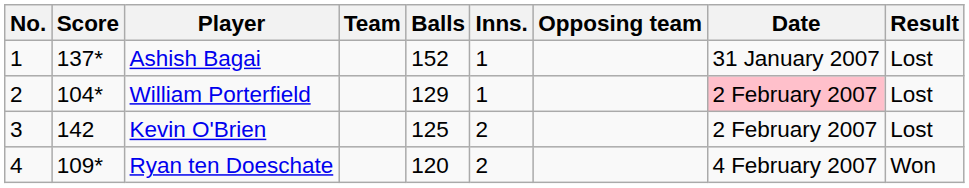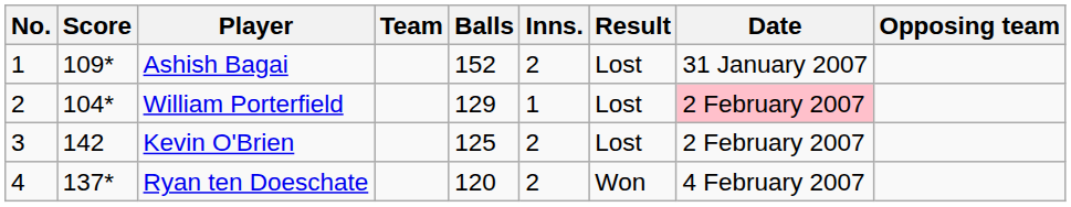 <table class="wikitable sortable" style="font-size:95%">
 <tr>
 <th>No.</th>
 <th>Score</th>
 <th>Player</th>
 <th>Team</th>
 <th>Balls</th>
 <th>Inns.</th>
+<th>Result</th>
+<th>Date</th>
 <th>Opposing team</th>
-<th>Date</th>
-<th>Result</th>
 </tr>
 <tr>
 <td>1</td>
-<td>137*</td>
+<td>109*</td>
 <td><a href='#'>Ashish Bagai</a></td>
 <td></td>
 <td>152</td>
-<td>1</td>
+<td>2</td>
+<td>Lost</td>
+<td>31 January 2007</td>
 <td></td>
-<td>31 January 2007</td>
-<td>Lost</td>
 </tr>
 <tr>
 <td>2</td>
 <td>104*</td>
 <td><a href='#'>William Porterfield</a></td>
 <td></td>
 <td>129</td>
 <td>1</td>
+<td>Lost</td>
+<td style="background: pink;">2 February 2007</td>
 <td></td>
-<td style="background: pink;">2 February 2007</td>
-<td>Lost</td>
 </tr>
 <tr>
 <td>3</td>
 <td>142</td>
 <td><a href='#'>Kevin O'Brien</a></td>
 <td></td>
 <td>125</td>
 <td>2</td>
+<td>Lost</td>
+<td>2 February 2007</td>
 <td></td>
-<td>2 February 2007</td>
-<td>Lost</td>
 </tr>
 <tr>
 <td>4</td>
-<td>109*</td>
+<td>137*</td>
 <td><a href='#'>Ryan ten Doeschate</a></td>
 <td></td>
 <td>120</td>
 <td>2</td>
+<td>Won</td>
+<td>4 February 2007</td>
 <td></td>
-<td>4 February 2007</td>
-<td>Won</td>
 </tr>
 </table>
